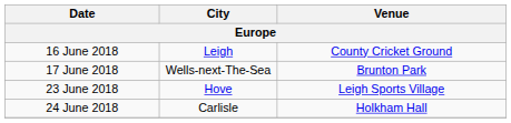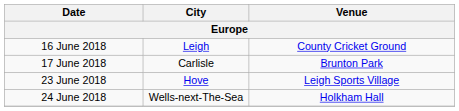 <table class="wikitable sortable" style="text-align:center;">
 <tr>
 <th style="width:200px;">Date</th>
 <th style="width:150px;">City</th>
 <th style="width:300px;">Venue</th>
 </tr>
 <tr>
 <th colspan="4">Europe</th>
 </tr>
 <tr>
 <td>16 June 2018</td>
 <td><a href='#'>Leigh</a></td>
 <td><a href='#'>County Cricket Ground</a></td>
 </tr>
 <tr>
 <td>17 June 2018</td>
-<td>Wells-next-The-Sea</td>
+<td>Carlisle</td>
 <td><a href='#'>Brunton Park</a></td>
 </tr>
 <tr>
 <td>23 June 2018</td>
 <td><a href='#'>Hove</a></td>
 <td><a href='#'>Leigh Sports Village</a></td>
 </tr>
 <tr>
 <td>24 June 2018</td>
-<td>Carlisle</td>
+<td>Wells-next-The-Sea</td>
 <td><a href='#'>Holkham Hall</a></td>
 </tr>
 <tr>
 </tr>
 </table>
